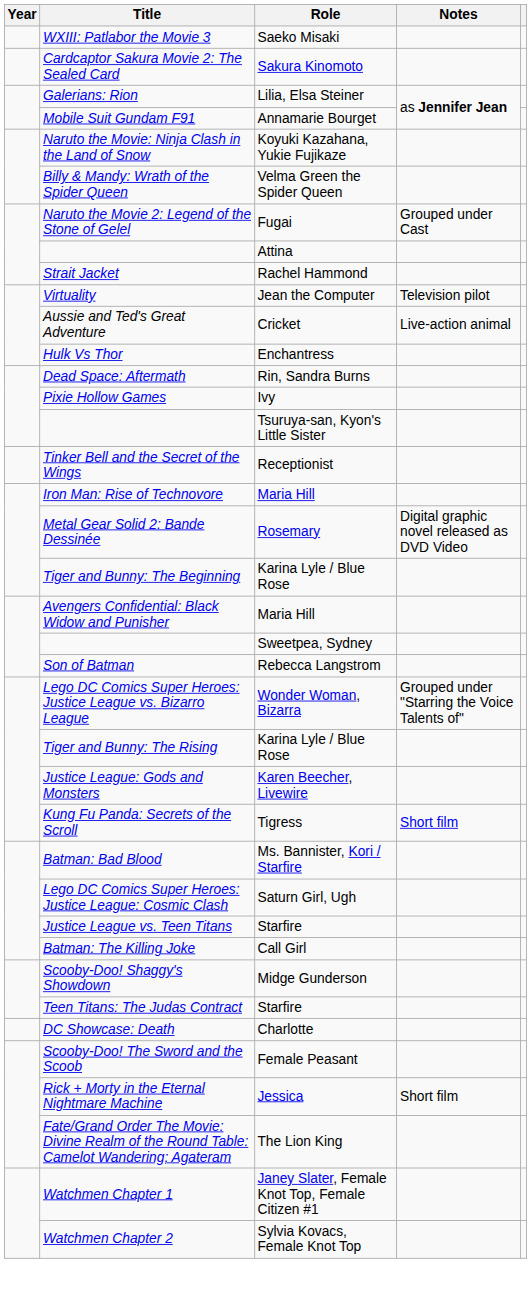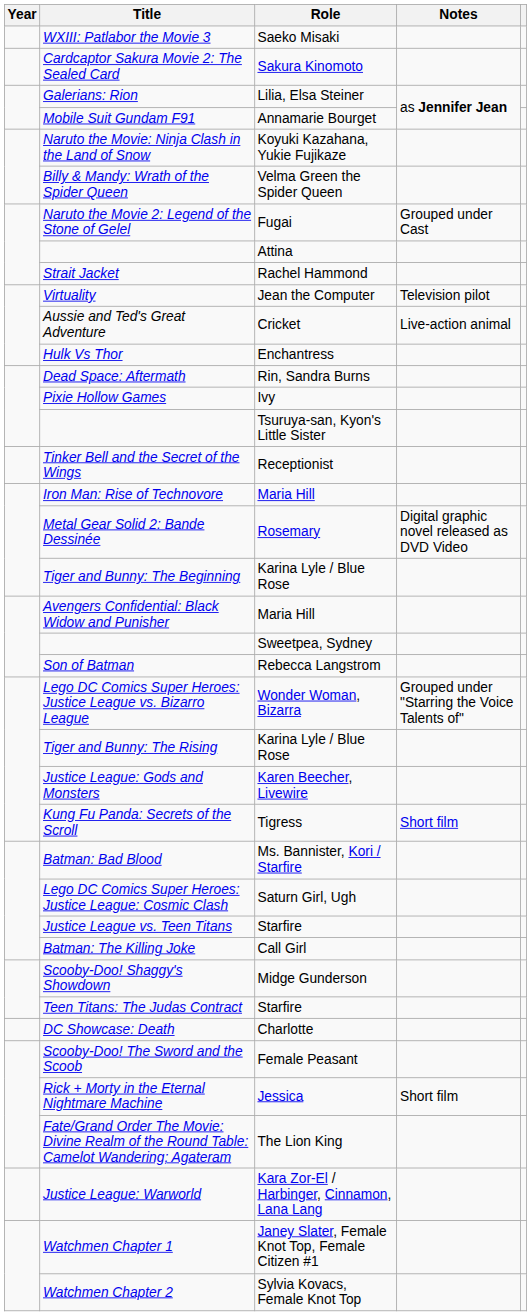 <table class="wikitable sortable plainrowheaders">
 <tr>
 <th>Year</th>
 <th>Title</th>
 <th>Role</th>
 <th class="unsortable">Notes</th>
 <th class="unsortable"></th>
 </tr>
 <tr>
 <td></td>
 <td><em><a href='#'>WXIII: Patlabor the Movie 3</a></em></td>
 <td>Saeko Misaki</td>
 <td> </td>
 <td></td>
 </tr>
 <tr>
 <td></td>
 <td><em><a href='#'>Cardcaptor Sakura Movie 2: The Sealed Card</a></em></td>
 <td><a href='#'>Sakura Kinomoto</a></td>
 <td> </td>
 <td></td>
 </tr>
 <tr>
 <td rowspan="2"></td>
 <td><em><a href='#'>Galerians: Rion</a></em></td>
 <td>Lilia, Elsa Steiner</td>
 <td rowspan="2">as <strong>Jennifer Jean</strong></td>
 <td></td>
 </tr>
 <tr>
 <td><em><a href='#'>Mobile Suit Gundam F91</a></em></td>
 <td>Annamarie Bourget</td>
 <td></td>
 </tr>
 <tr>
 <td rowspan="2"></td>
 <td><em><a href='#'>Naruto the Movie: Ninja Clash in the Land of Snow</a></em></td>
 <td>Koyuki Kazahana, Yukie Fujikaze</td>
 <td> </td>
 <td></td>
 </tr>
 <tr>
 <td><em><a href='#'>Billy & Mandy: Wrath of the Spider Queen</a></em></td>
 <td>Velma Green the Spider Queen</td>
 <td> </td>
 <td></td>
 </tr>
 <tr>
 <td rowspan="3"></td>
 <td><em><a href='#'>Naruto the Movie 2: Legend of the Stone of Gelel</a></em></td>
 <td>Fugai</td>
 <td>Grouped under Cast</td>
 <td></td>
 </tr>
 <tr>
 <td><em></em></td>
 <td>Attina</td>
 <td> </td>
 <td></td>
 </tr>
 <tr>
 <td><em><a href='#'>Strait Jacket</a></em></td>
 <td>Rachel Hammond</td>
 <td> </td>
 <td></td>
 </tr>
 <tr>
 <td rowspan="3"></td>
 <td><em><a href='#'>Virtuality</a></em></td>
 <td>Jean the Computer</td>
 <td>Television pilot</td>
 <td></td>
 </tr>
 <tr>
 <td><em>Aussie and Ted's Great Adventure</em></td>
 <td>Cricket</td>
 <td>Live-action animal</td>
 <td></td>
 </tr>
 <tr>
 <td><em><a href='#'>Hulk Vs Thor</a></em></td>
 <td>Enchantress</td>
 <td> </td>
 <td></td>
 </tr>
 <tr>
 <td rowspan="3"></td>
 <td><em><a href='#'>Dead Space: Aftermath</a></em></td>
 <td>Rin, Sandra Burns</td>
 <td> </td>
 <td></td>
 </tr>
 <tr>
 <td><em><a href='#'>Pixie Hollow Games</a></em></td>
 <td>Ivy</td>
 <td> </td>
 <td></td>
 </tr>
 <tr>
 <td><em></em></td>
 <td>Tsuruya-san, Kyon's Little Sister</td>
 <td> </td>
 <td></td>
 </tr>
 <tr>
 <td></td>
 <td><em><a href='#'>Tinker Bell and the Secret of the Wings</a></em></td>
 <td>Receptionist</td>
 <td> </td>
 <td></td>
 </tr>
 <tr>
 <td rowspan="3"></td>
 <td><em><a href='#'>Iron Man: Rise of Technovore</a></em></td>
 <td><a href='#'>Maria Hill</a></td>
 <td> </td>
 <td></td>
 </tr>
 <tr>
 <td><em><a href='#'>Metal Gear Solid 2: Bande Dessinée</a></em></td>
 <td><a href='#'>Rosemary</a></td>
 <td>Digital graphic novel released as DVD Video</td>
 <td></td>
 </tr>
 <tr>
 <td><em><a href='#'>Tiger and Bunny: The Beginning</a></em></td>
 <td>Karina Lyle / Blue Rose</td>
 <td> </td>
 <td></td>
 </tr>
 <tr>
 <td rowspan="3"></td>
 <td><em><a href='#'>Avengers Confidential: Black Widow and Punisher</a></em></td>
 <td>Maria Hill</td>
 <td> </td>
 <td></td>
 </tr>
 <tr>
 <td><em></em></td>
 <td>Sweetpea, Sydney</td>
 <td> </td>
 <td></td>
 </tr>
 <tr>
 <td><em><a href='#'>Son of Batman</a></em></td>
 <td>Rebecca Langstrom</td>
 <td> </td>
 <td></td>
 </tr>
 <tr>
 <td rowspan="4"></td>
 <td><em><a href='#'>Lego DC Comics Super Heroes: Justice League vs. Bizarro League</a></em></td>
 <td><a href='#'>Wonder Woman</a>, <a href='#'>Bizarra</a></td>
 <td>Grouped under "Starring the Voice Talents of" </td>
 <td></td>
 </tr>
 <tr>
 <td><em><a href='#'>Tiger and Bunny: The Rising</a></em></td>
 <td>Karina Lyle / Blue Rose</td>
 <td> </td>
 <td></td>
 </tr>
 <tr>
 <td><em><a href='#'>Justice League: Gods and Monsters</a></em></td>
 <td><a href='#'>Karen Beecher</a>, <a href='#'>Livewire</a></td>
 <td> </td>
 <td></td>
 </tr>
 <tr>
 <td><em><a href='#'>Kung Fu Panda: Secrets of the Scroll</a></em></td>
 <td>Tigress</td>
 <td><a href='#'>Short film</a></td>
 <td></td>
 </tr>
 <tr>
 <td rowspan="4"></td>
 <td><em><a href='#'>Batman: Bad Blood</a></em></td>
 <td>Ms. Bannister, <a href='#'>Kori / Starfire</a></td>
 <td></td>
 <td></td>
 </tr>
 <tr>
 <td><em><a href='#'>Lego DC Comics Super Heroes: Justice League: Cosmic Clash</a></em></td>
 <td>Saturn Girl, Ugh</td>
 <td> </td>
 <td></td>
 </tr>
 <tr>
 <td><em><a href='#'>Justice League vs. Teen Titans</a></em></td>
 <td>Starfire</td>
 <td> </td>
 <td></td>
 </tr>
 <tr>
 <td><em><a href='#'>Batman: The Killing Joke</a></em></td>
 <td>Call Girl</td>
 <td> </td>
 <td></td>
 </tr>
 <tr>
 <td rowspan="2"></td>
 <td><em><a href='#'>Scooby-Doo! Shaggy's Showdown</a></em></td>
 <td>Midge Gunderson</td>
 <td></td>
 <td></td>
 </tr>
 <tr>
 <td><em><a href='#'>Teen Titans: The Judas Contract</a></em></td>
 <td>Starfire</td>
 <td></td>
 <td></td>
 </tr>
 <tr>
 <td></td>
 <td><em><a href='#'>DC Showcase: Death</a></em></td>
 <td>Charlotte</td>
 <td></td>
 <td></td>
 </tr>
 <tr>
 <td rowspan="3"></td>
 <td><em><a href='#'>Scooby-Doo! The Sword and the Scoob</a></em></td>
 <td>Female Peasant</td>
 <td></td>
 <td></td>
 </tr>
 <tr>
 <td><em><a href='#'>Rick + Morty in the Eternal Nightmare Machine</a></em></td>
 <td><a href='#'>Jessica</a></td>
 <td>Short film</td>
 <td></td>
 </tr>
 <tr>
 <td><em><a href='#'>Fate/Grand Order The Movie: Divine Realm of the Round Table: Camelot Wandering; Agateram</a></em></td>
 <td>The Lion King</td>
 <td></td>
 <td></td>
 </tr>
 <tr>
+<td></td>
+<td><em><a href='#'>Justice League: Warworld</a></em></td>
+<td><a href='#'>Kara Zor-El</a> / <a href='#'>Harbinger</a>, <a href='#'>Cinnamon</a>, <a href='#'>Lana Lang</a></td>
+<td></td>
+<td></td>
+</tr>
+<tr>
 <td rowspan="2"></td>
 <td><em><a href='#'>Watchmen Chapter 1</a></em></td>
 <td><a href='#'>Janey Slater</a>, Female Knot Top, Female Citizen #1</td>
 <td></td>
 <td></td>
 </tr>
 <tr>
 <td><em><a href='#'>Watchmen Chapter 2</a></em></td>
 <td>Sylvia Kovacs, Female Knot Top</td>
 <td></td>
 <td></td>
 </tr>
 </table>
